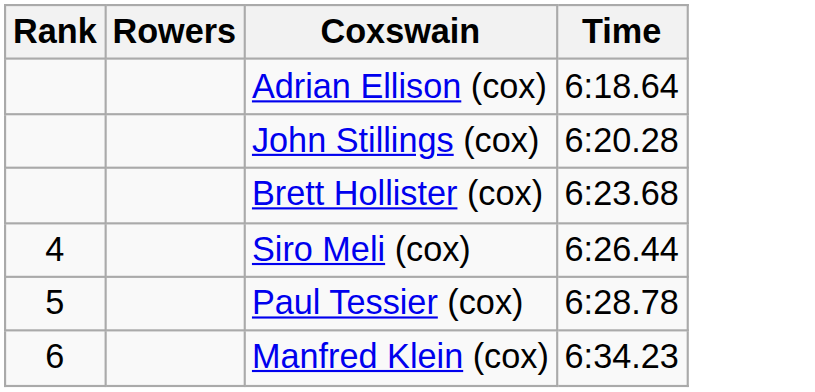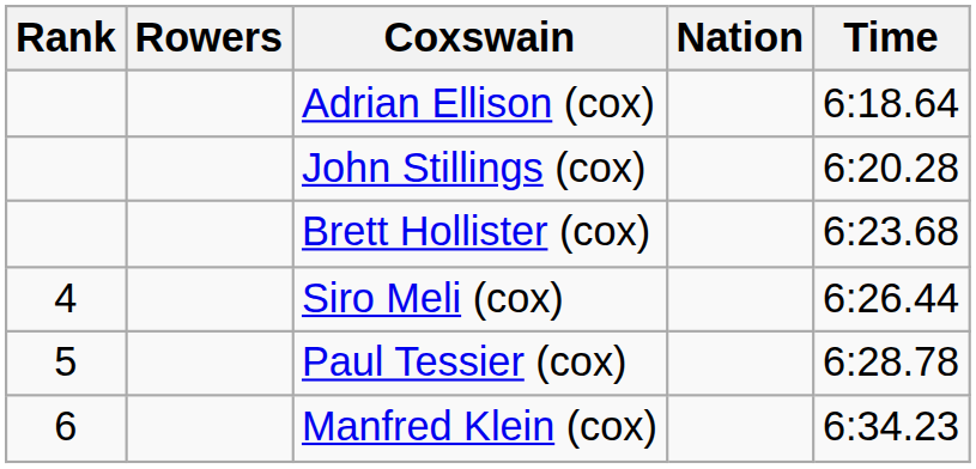 <table class="wikitable sortable" style="text-align:center">
 <tr>
 <th>Rank</th>
 <th>Rowers</th>
 <th>Coxswain</th>
+<th>Nation</th>
 <th>Time</th>
 </tr>
 <tr>
 <td></td>
 <td align=left></td>
 <td align=left><a href='#'>Adrian Ellison</a> (cox)</td>
+<td align=left></td>
 <td>6:18.64</td>
 </tr>
 <tr>
 <td></td>
 <td align=left></td>
 <td align=left><a href='#'>John Stillings</a> (cox)</td>
+<td align=left></td>
 <td>6:20.28</td>
 </tr>
 <tr>
 <td></td>
 <td align=left></td>
 <td align=left><a href='#'>Brett Hollister</a> (cox)</td>
+<td align=left></td>
 <td>6:23.68</td>
 </tr>
 <tr>
 <td>4</td>
 <td align=left></td>
 <td align=left><a href='#'>Siro Meli</a> (cox)</td>
+<td align=left></td>
 <td>6:26.44</td>
 </tr>
 <tr>
 <td>5</td>
 <td align=left></td>
 <td align=left><a href='#'>Paul Tessier</a> (cox)</td>
+<td align=left></td>
 <td>6:28.78</td>
 </tr>
 <tr>
 <td>6</td>
 <td align=left></td>
 <td align=left><a href='#'>Manfred Klein</a> (cox)</td>
+<td align=left></td>
 <td>6:34.23</td>
 </tr>
 </table>
